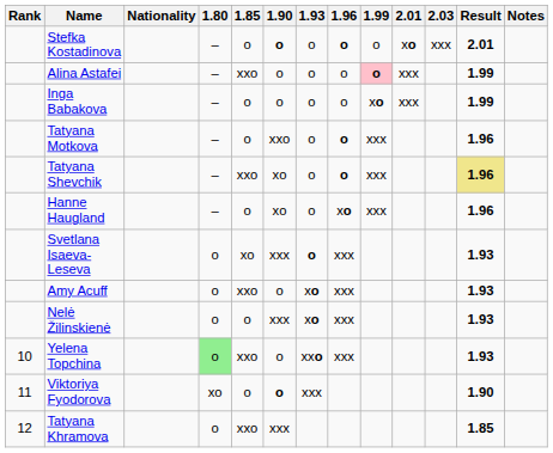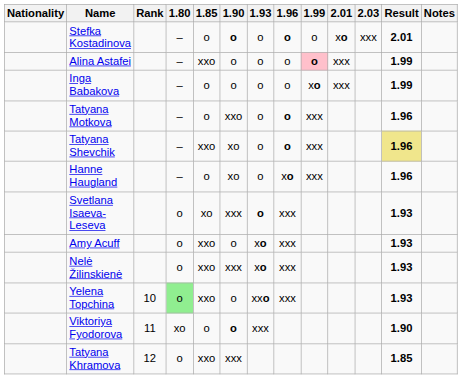 <table class="wikitable sortable" style="text-align:center">
 <tr>
+<th>Nationality</th>
+<th>Name</th>
 <th>Rank</th>
-<th>Name</th>
-<th>Nationality</th>
 <th>1.80</th>
 <th>1.85</th>
 <th>1.90</th>
 <th>1.93</th>
 <th>1.96</th>
 <th>1.99</th>
 <th>2.01</th>
 <th>2.03</th>
 <th>Result</th>
 <th>Notes</th>
 </tr>
 <tr>
+<td align=left></td>
+<td align=left><a href='#'>Stefka Kostadinova</a></td>
 <td></td>
-<td align=left><a href='#'>Stefka Kostadinova</a></td>
-<td align=left></td>
 <td>–</td>
 <td>o</td>
 <td><strong>o</strong></td>
 <td>o</td>
 <td><strong>o</strong></td>
 <td>o</td>
 <td>x<strong>o</strong></td>
 <td>xxx</td>
 <td><strong>2.01</strong></td>
 <td></td>
 </tr>
 <tr>
+<td align=left></td>
+<td align=left><a href='#'>Alina Astafei</a></td>
 <td></td>
-<td align=left><a href='#'>Alina Astafei</a></td>
-<td align=left></td>
 <td>–</td>
 <td>xxo</td>
 <td>o</td>
 <td>o</td>
 <td>o</td>
 <td style="background: pink;"><strong>o</strong></td>
 <td>xxx</td>
 <td></td>
 <td><strong>1.99</strong></td>
 <td></td>
 </tr>
 <tr>
+<td align=left></td>
+<td align=left><a href='#'>Inga Babakova</a></td>
 <td></td>
-<td align=left><a href='#'>Inga Babakova</a></td>
-<td align=left></td>
 <td>–</td>
 <td>o</td>
 <td>o</td>
 <td>o</td>
 <td>o</td>
 <td>x<strong>o</strong></td>
 <td>xxx</td>
 <td></td>
 <td><strong>1.99</strong></td>
 <td></td>
 </tr>
 <tr>
+<td align=left></td>
+<td align=left><a href='#'>Tatyana Motkova</a></td>
 <td></td>
-<td align=left><a href='#'>Tatyana Motkova</a></td>
-<td align=left></td>
 <td>–</td>
 <td>o</td>
 <td>xxo</td>
 <td>o</td>
 <td><strong>o</strong></td>
 <td>xxx</td>
 <td></td>
 <td></td>
 <td><strong>1.96</strong></td>
 <td></td>
 </tr>
 <tr>
+<td align=left></td>
+<td align=left><a href='#'>Tatyana Shevchik</a></td>
 <td></td>
-<td align=left><a href='#'>Tatyana Shevchik</a></td>
-<td align=left></td>
 <td>–</td>
 <td>xxo</td>
 <td>xo</td>
 <td>o</td>
 <td><strong>o</strong></td>
 <td>xxx</td>
 <td></td>
 <td></td>
 <td style="background: khaki;"><strong>1.96</strong></td>
 <td></td>
 </tr>
 <tr>
+<td align=left></td>
+<td align=left><a href='#'>Hanne Haugland</a></td>
 <td></td>
-<td align=left><a href='#'>Hanne Haugland</a></td>
-<td align=left></td>
 <td>–</td>
 <td>o</td>
 <td>xo</td>
 <td>o</td>
 <td>x<strong>o</strong></td>
 <td>xxx</td>
 <td></td>
 <td></td>
 <td><strong>1.96</strong></td>
 <td></td>
 </tr>
 <tr>
+<td align=left></td>
+<td align=left><a href='#'>Svetlana Isaeva-Leseva</a></td>
 <td></td>
-<td align=left><a href='#'>Svetlana Isaeva-Leseva</a></td>
-<td align=left></td>
 <td>o</td>
 <td>xo</td>
 <td>xxx</td>
 <td><strong>o</strong></td>
 <td>xxx</td>
 <td></td>
 <td></td>
 <td></td>
 <td><strong>1.93</strong></td>
 <td></td>
 </tr>
 <tr>
+<td align=left></td>
+<td align=left><a href='#'>Amy Acuff</a></td>
 <td></td>
-<td align=left><a href='#'>Amy Acuff</a></td>
-<td align=left></td>
 <td>o</td>
 <td>xxo</td>
 <td>o</td>
 <td>x<strong>o</strong></td>
 <td>xxx</td>
 <td></td>
 <td></td>
 <td></td>
 <td><strong>1.93</strong></td>
 <td></td>
 </tr>
 <tr>
+<td align=left></td>
+<td align=left><a href='#'>Nelė Žilinskienė</a></td>
 <td></td>
-<td align=left><a href='#'>Nelė Žilinskienė</a></td>
-<td align=left></td>
 <td>o</td>
-<td>o</td>
+<td>xxo</td>
 <td>xxx</td>
 <td>x<strong>o</strong></td>
 <td>xxx</td>
 <td></td>
 <td></td>
 <td></td>
 <td><strong>1.93</strong></td>
 <td></td>
 </tr>
 <tr>
+<td align=left></td>
+<td align=left><a href='#'>Yelena Topchina</a></td>
 <td>10</td>
-<td align=left><a href='#'>Yelena Topchina</a></td>
-<td align=left></td>
 <td style="background: lightgreen;">o</td>
 <td>xxo</td>
 <td>o</td>
 <td>xx<strong>o</strong></td>
 <td>xxx</td>
 <td></td>
 <td></td>
 <td></td>
 <td><strong>1.93</strong></td>
 <td></td>
 </tr>
 <tr>
+<td align=left></td>
+<td align=left><a href='#'>Viktoriya Fyodorova</a></td>
 <td>11</td>
-<td align=left><a href='#'>Viktoriya Fyodorova</a></td>
-<td align=left></td>
 <td>xo</td>
 <td>o</td>
 <td><strong>o</strong></td>
 <td>xxx</td>
 <td></td>
 <td></td>
 <td></td>
 <td></td>
 <td><strong>1.90</strong></td>
 <td></td>
 </tr>
 <tr>
+<td align=left></td>
+<td align=left><a href='#'>Tatyana Khramova</a></td>
 <td>12</td>
-<td align=left><a href='#'>Tatyana Khramova</a></td>
-<td align=left></td>
 <td>o</td>
 <td>xxo</td>
 <td>xxx</td>
 <td></td>
 <td></td>
 <td></td>
 <td></td>
 <td></td>
 <td><strong>1.85</strong></td>
 <td></td>
 </tr>
 </table>
